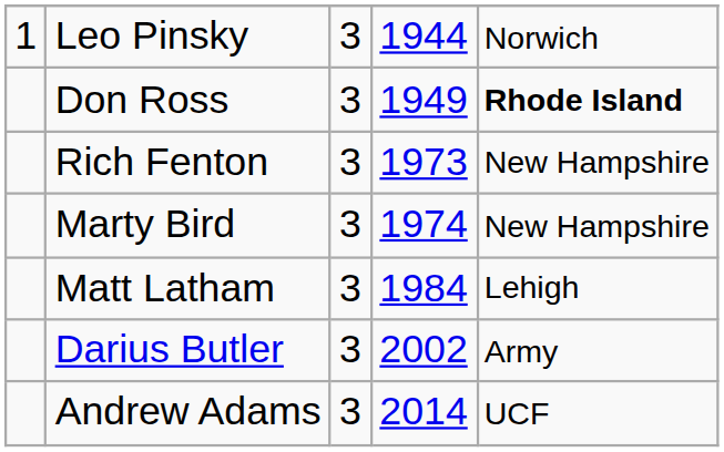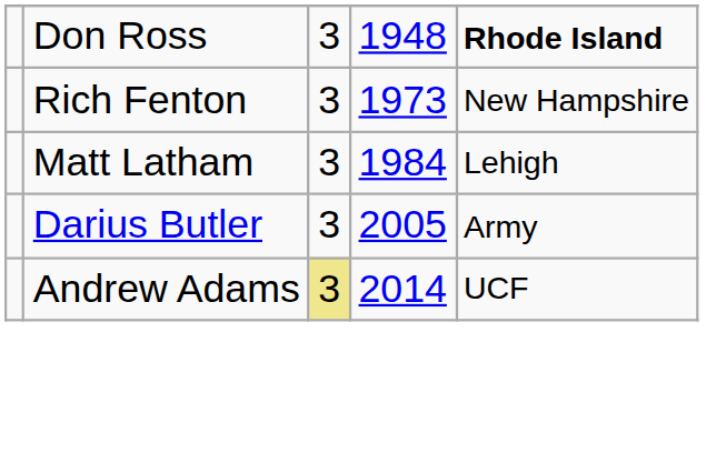 <table class="wikitable">
 <tr>
-</tr>
-<tr>
-<td>1</td>
-<td>Leo Pinsky</td>
-<td>3</td>
-<td><a href='#'>1944</a></td>
-<td style="font-size:80%;">Norwich</td>
 </tr>
 <tr>
 <td></td>
 <td>Don Ross</td>
 <td>3</td>
-<td><a href='#'>1949</a></td>
+<td><a href='#'>1948</a></td>
 <td style="font-size:80%;"><strong>Rhode Island</strong></td>
 </tr>
 <tr>
 <td></td>
 <td>Rich Fenton</td>
 <td>3</td>
 <td><a href='#'>1973</a></td>
-<td style="font-size:80%;">New Hampshire</td>
-</tr>
-<tr>
-<td></td>
-<td>Marty Bird</td>
-<td>3</td>
-<td><a href='#'>1974</a></td>
 <td style="font-size:80%;">New Hampshire</td>
 </tr>
 <tr>
 <td></td>
 <td>Matt Latham</td>
 <td>3</td>
 <td><a href='#'>1984</a></td>
 <td style="font-size:80%;">Lehigh</td>
 </tr>
 <tr>
 <td></td>
 <td><a href='#'>Darius Butler</a></td>
 <td>3</td>
-<td><a href='#'>2002</a></td>
+<td><a href='#'>2005</a></td>
 <td style="font-size:80%;">Army</td>
 </tr>
 <tr>
 <td></td>
 <td>Andrew Adams</td>
-<td>3</td>
+<td style="background: khaki;">3</td>
 <td><a href='#'>2014</a></td>
 <td style="font-size:80%;">UCF</td>
 </tr>
 </table>
